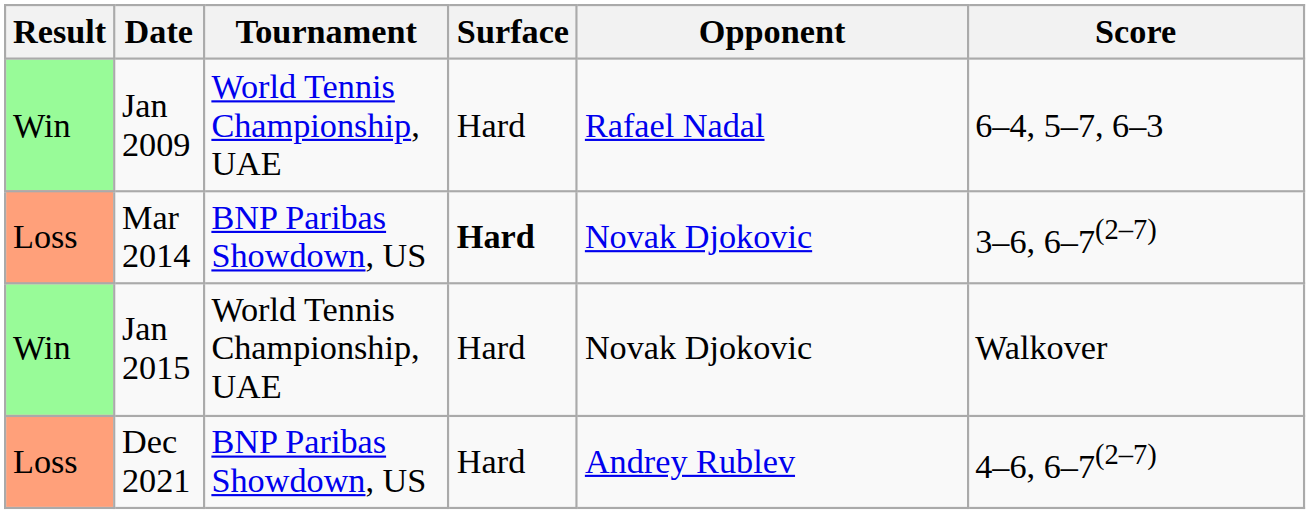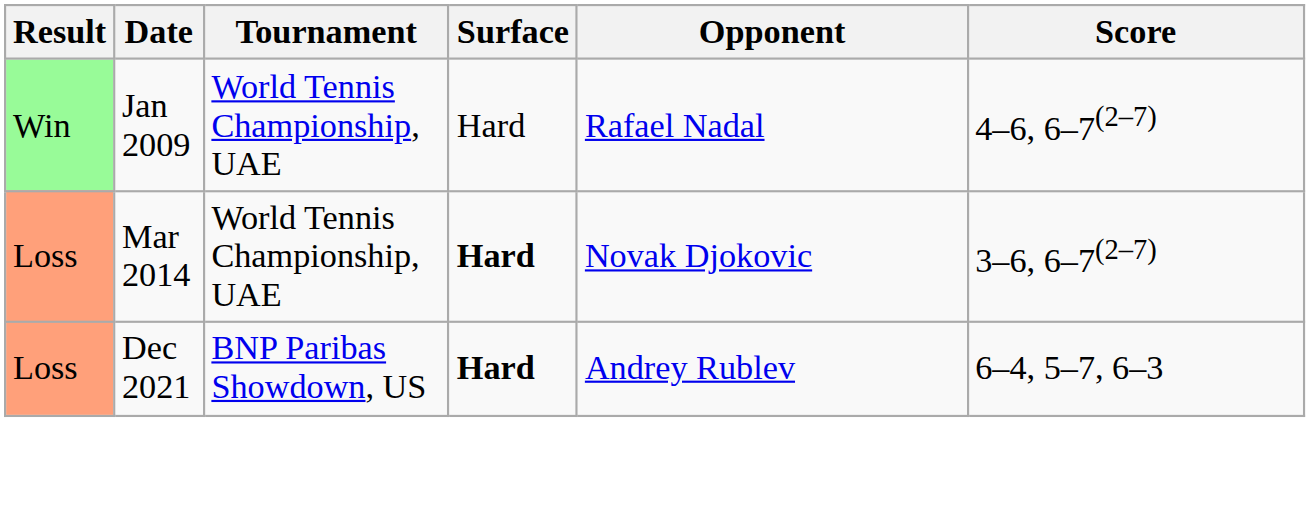 <table class="sortable wikitable">
 <tr>
 <th>Result</th>
 <th>Date</th>
 <th>Tournament</th>
 <th>Surface</th>
 <th width=175>Opponent</th>
 <th width=150 class="unsortable">Score</th>
 </tr>
 <tr>
 <td bgcolor=98fb98>Win</td>
 <td>Jan 2009</td>
 <td><a href='#'>World Tennis Championship</a>, UAE</td>
 <td>Hard</td>
 <td> <a href='#'>Rafael Nadal</a></td>
-<td>6–4, 5–7, 6–3</td>
+<td>4–6, 6–7<sup>(2–7)</sup></td>
 </tr>
 <tr>
 <td bgcolor=FFA07A>Loss</td>
 <td>Mar 2014</td>
-<td><a href='#'>BNP Paribas Showdown</a>, US</td>
+<td>World Tennis Championship, UAE</td>
 <td><strong>Hard</strong></td>
 <td> <a href='#'>Novak Djokovic</a></td>
 <td>3–6, 6–7<sup>(2–7)</sup></td>
 </tr>
 <tr>
-<td bgcolor=98fb98>Win</td>
-<td>Jan 2015</td>
-<td>World Tennis Championship, UAE</td>
-<td>Hard</td>
-<td> Novak Djokovic</td>
-<td>Walkover</td>
-</tr>
-<tr>
 <td bgcolor=FFA07A>Loss</td>
 <td>Dec 2021</td>
 <td><a href='#'>BNP Paribas Showdown</a>, US</td>
-<td>Hard</td>
+<td><strong>Hard</strong></td>
 <td> <a href='#'>Andrey Rublev</a></td>
-<td>4–6, 6–7<sup>(2–7)</sup></td>
+<td>6–4, 5–7, 6–3</td>
 </tr>
 </table>
